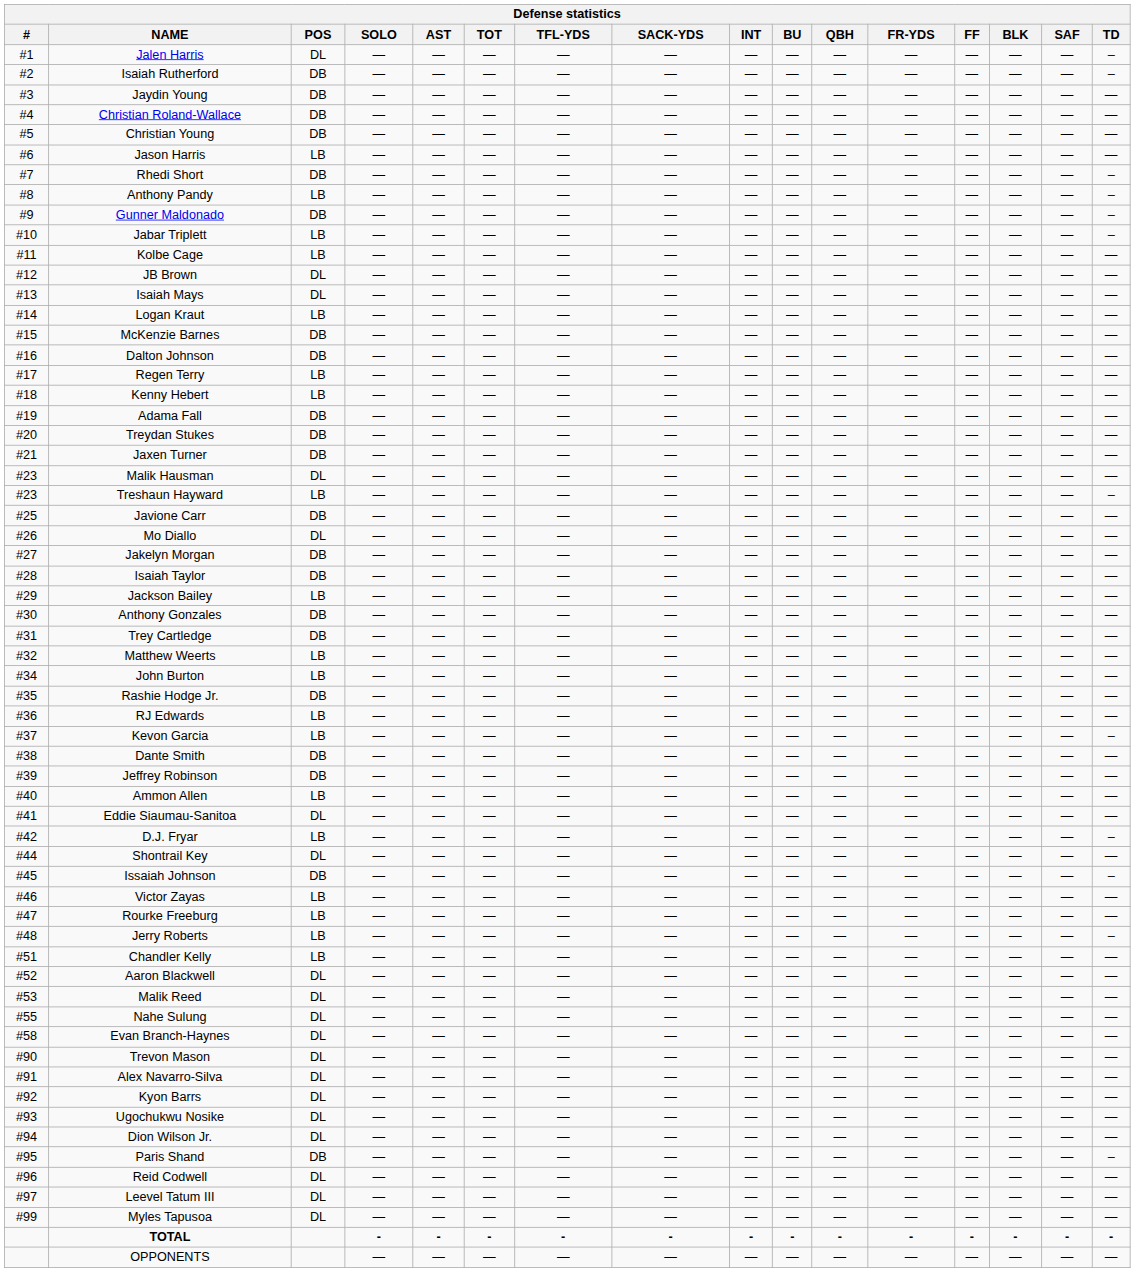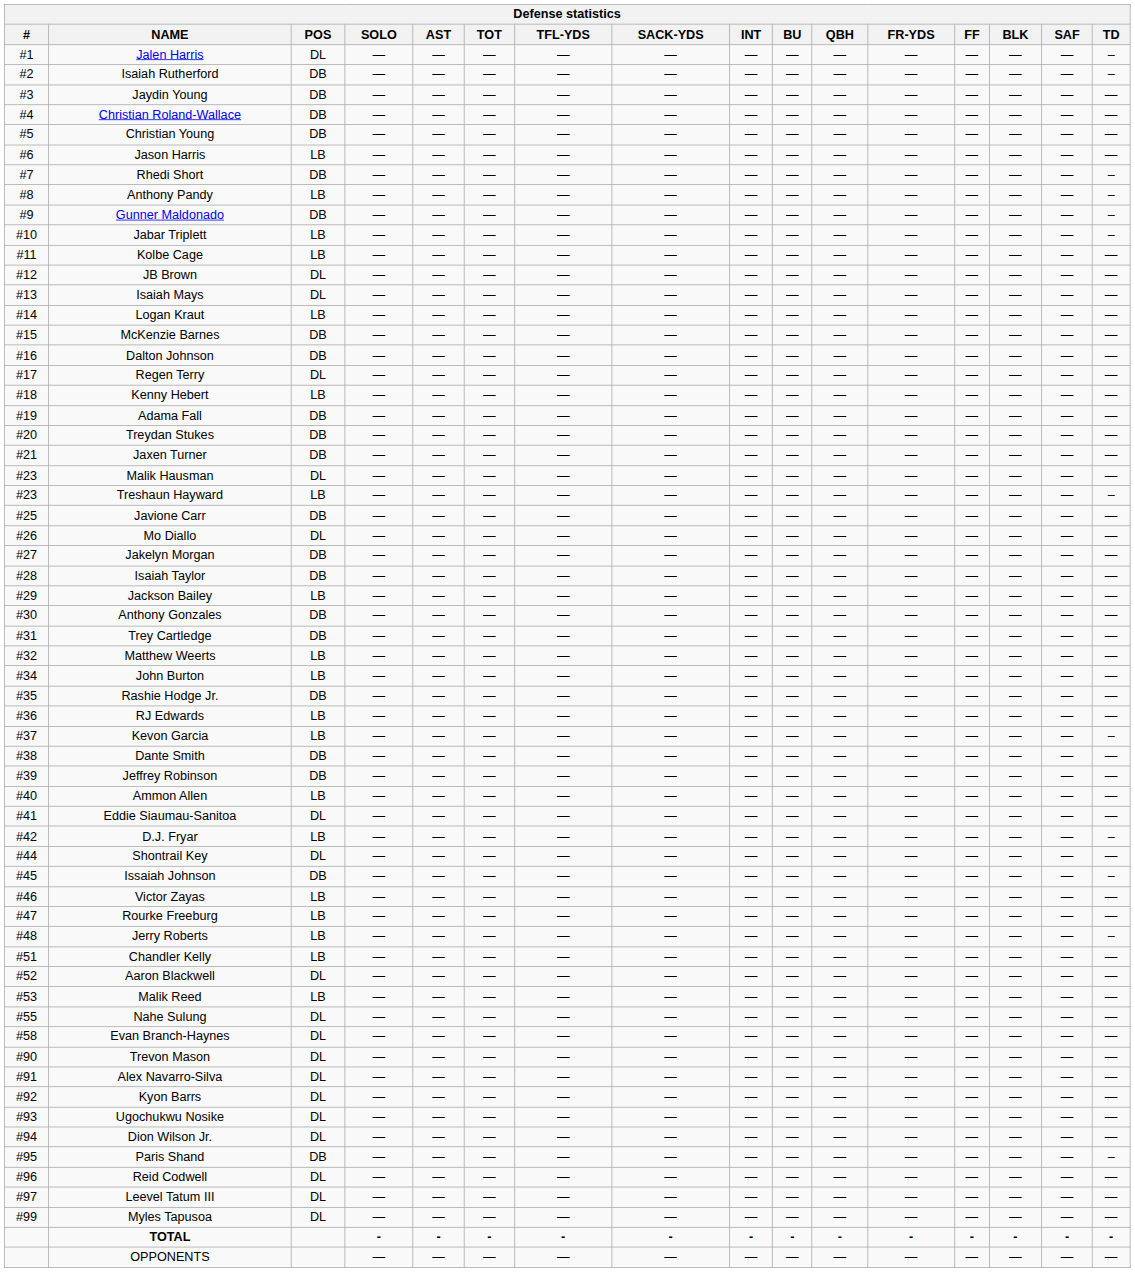 <table style="width:90%; text-align:center;" class="wikitable collapsible collapsed">
 <tr>
 <th colspan="16">Defense statistics</th>
 </tr>
 <tr>
 <th>#</th>
 <th>NAME</th>
 <th>POS</th>
 <th>SOLO</th>
 <th>AST</th>
 <th>TOT</th>
 <th>TFL-YDS</th>
 <th>SACK-YDS</th>
 <th>INT</th>
 <th>BU</th>
 <th>QBH</th>
 <th>FR-YDS</th>
 <th>FF</th>
 <th>BLK</th>
 <th>SAF</th>
 <th>TD</th>
 </tr>
 <tr>
 <td>#1</td>
 <td><a href='#'>Jalen Harris</a></td>
 <td>DL</td>
 <td>—</td>
 <td>—</td>
 <td>—</td>
 <td>—</td>
 <td>—</td>
 <td>—</td>
 <td>—</td>
 <td>—</td>
 <td>—</td>
 <td>—</td>
 <td>—</td>
 <td>—</td>
 <td>–</td>
 </tr>
 <tr>
 <td>#2</td>
 <td>Isaiah Rutherford</td>
 <td>DB</td>
 <td>—</td>
 <td>—</td>
 <td>—</td>
 <td>—</td>
 <td>—</td>
 <td>—</td>
 <td>—</td>
 <td>—</td>
 <td>—</td>
 <td>—</td>
 <td>—</td>
 <td>—</td>
 <td>–</td>
 </tr>
 <tr>
 <td>#3</td>
 <td>Jaydin Young</td>
 <td>DB</td>
 <td>—</td>
 <td>—</td>
 <td>—</td>
 <td>—</td>
 <td>—</td>
 <td>—</td>
 <td>—</td>
 <td>—</td>
 <td>—</td>
 <td>—</td>
 <td>—</td>
 <td>—</td>
 <td>—</td>
 </tr>
 <tr>
 <td>#4</td>
 <td><a href='#'>Christian Roland-Wallace</a></td>
 <td>DB</td>
 <td>—</td>
 <td>—</td>
 <td>—</td>
 <td>—</td>
 <td>—</td>
 <td>—</td>
 <td>—</td>
 <td>—</td>
 <td>—</td>
 <td>—</td>
 <td>—</td>
 <td>—</td>
 <td>—</td>
 </tr>
 <tr>
 <td>#5</td>
 <td>Christian Young</td>
 <td>DB</td>
 <td>—</td>
 <td>—</td>
 <td>—</td>
 <td>—</td>
 <td>—</td>
 <td>—</td>
 <td>—</td>
 <td>—</td>
 <td>—</td>
 <td>—</td>
 <td>—</td>
 <td>—</td>
 <td>—</td>
 </tr>
 <tr>
 <td>#6</td>
 <td>Jason Harris</td>
 <td>LB</td>
 <td>—</td>
 <td>—</td>
 <td>—</td>
 <td>—</td>
 <td>—</td>
 <td>—</td>
 <td>—</td>
 <td>—</td>
 <td>—</td>
 <td>—</td>
 <td>—</td>
 <td>—</td>
 <td>—</td>
 </tr>
 <tr>
 <td>#7</td>
 <td>Rhedi Short</td>
 <td>DB</td>
 <td>—</td>
 <td>—</td>
 <td>—</td>
 <td>—</td>
 <td>—</td>
 <td>—</td>
 <td>—</td>
 <td>—</td>
 <td>—</td>
 <td>—</td>
 <td>—</td>
 <td>—</td>
 <td>–</td>
 </tr>
 <tr>
 <td>#8</td>
 <td>Anthony Pandy</td>
 <td>LB</td>
 <td>—</td>
 <td>—</td>
 <td>—</td>
 <td>—</td>
 <td>—</td>
 <td>—</td>
 <td>—</td>
 <td>—</td>
 <td>—</td>
 <td>—</td>
 <td>—</td>
 <td>—</td>
 <td>–</td>
 </tr>
 <tr>
 <td>#9</td>
 <td><a href='#'>Gunner Maldonado</a></td>
 <td>DB</td>
 <td>—</td>
 <td>—</td>
 <td>—</td>
 <td>—</td>
 <td>—</td>
 <td>—</td>
 <td>—</td>
 <td>—</td>
 <td>—</td>
 <td>—</td>
 <td>—</td>
 <td>—</td>
 <td>–</td>
 </tr>
 <tr>
 <td>#10</td>
 <td>Jabar Triplett</td>
 <td>LB</td>
 <td>—</td>
 <td>—</td>
 <td>—</td>
 <td>—</td>
 <td>—</td>
 <td>—</td>
 <td>—</td>
 <td>—</td>
 <td>—</td>
 <td>—</td>
 <td>—</td>
 <td>—</td>
 <td>–</td>
 </tr>
 <tr>
 <td>#11</td>
 <td>Kolbe Cage</td>
 <td>LB</td>
 <td>—</td>
 <td>—</td>
 <td>—</td>
 <td>—</td>
 <td>—</td>
 <td>—</td>
 <td>—</td>
 <td>—</td>
 <td>—</td>
 <td>—</td>
 <td>—</td>
 <td>—</td>
 <td>—</td>
 </tr>
 <tr>
 <td>#12</td>
 <td>JB Brown</td>
 <td>DL</td>
 <td>—</td>
 <td>—</td>
 <td>—</td>
 <td>—</td>
 <td>—</td>
 <td>—</td>
 <td>—</td>
 <td>—</td>
 <td>—</td>
 <td>—</td>
 <td>—</td>
 <td>—</td>
 <td>—</td>
 </tr>
 <tr>
 <td>#13</td>
 <td>Isaiah Mays</td>
 <td>DL</td>
 <td>—</td>
 <td>—</td>
 <td>—</td>
 <td>—</td>
 <td>—</td>
 <td>—</td>
 <td>—</td>
 <td>—</td>
 <td>—</td>
 <td>—</td>
 <td>—</td>
 <td>—</td>
 <td>—</td>
 </tr>
 <tr>
 <td>#14</td>
 <td>Logan Kraut</td>
 <td>LB</td>
 <td>—</td>
 <td>—</td>
 <td>—</td>
 <td>—</td>
 <td>—</td>
 <td>—</td>
 <td>—</td>
 <td>—</td>
 <td>—</td>
 <td>—</td>
 <td>—</td>
 <td>—</td>
 <td>—</td>
 </tr>
 <tr>
 <td>#15</td>
 <td>McKenzie Barnes</td>
 <td>DB</td>
 <td>—</td>
 <td>—</td>
 <td>—</td>
 <td>—</td>
 <td>—</td>
 <td>—</td>
 <td>—</td>
 <td>—</td>
 <td>—</td>
 <td>—</td>
 <td>—</td>
 <td>—</td>
 <td>—</td>
 </tr>
 <tr>
 <td>#16</td>
 <td>Dalton Johnson</td>
 <td>DB</td>
 <td>—</td>
 <td>—</td>
 <td>—</td>
 <td>—</td>
 <td>—</td>
 <td>—</td>
 <td>—</td>
 <td>—</td>
 <td>—</td>
 <td>—</td>
 <td>—</td>
 <td>—</td>
 <td>—</td>
 </tr>
 <tr>
 <td>#17</td>
 <td>Regen Terry</td>
-<td>LB</td>
+<td>DL</td>
 <td>—</td>
 <td>—</td>
 <td>—</td>
 <td>—</td>
 <td>—</td>
 <td>—</td>
 <td>—</td>
 <td>—</td>
 <td>—</td>
 <td>—</td>
 <td>—</td>
 <td>—</td>
 <td>—</td>
 </tr>
 <tr>
 <td>#18</td>
 <td>Kenny Hebert</td>
 <td>LB</td>
 <td>—</td>
 <td>—</td>
 <td>—</td>
 <td>—</td>
 <td>—</td>
 <td>—</td>
 <td>—</td>
 <td>—</td>
 <td>—</td>
 <td>—</td>
 <td>—</td>
 <td>—</td>
 <td>—</td>
 </tr>
 <tr>
 <td>#19</td>
 <td>Adama Fall</td>
 <td>DB</td>
 <td>—</td>
 <td>—</td>
 <td>—</td>
 <td>—</td>
 <td>—</td>
 <td>—</td>
 <td>—</td>
 <td>—</td>
 <td>—</td>
 <td>—</td>
 <td>—</td>
 <td>—</td>
 <td>—</td>
 </tr>
 <tr>
 <td>#20</td>
 <td>Treydan Stukes</td>
 <td>DB</td>
 <td>—</td>
 <td>—</td>
 <td>—</td>
 <td>—</td>
 <td>—</td>
 <td>—</td>
 <td>—</td>
 <td>—</td>
 <td>—</td>
 <td>—</td>
 <td>—</td>
 <td>—</td>
 <td>—</td>
 </tr>
 <tr>
 <td>#21</td>
 <td>Jaxen Turner</td>
 <td>DB</td>
 <td>—</td>
 <td>—</td>
 <td>—</td>
 <td>—</td>
 <td>—</td>
 <td>—</td>
 <td>—</td>
 <td>—</td>
 <td>—</td>
 <td>—</td>
 <td>—</td>
 <td>—</td>
 <td>—</td>
 </tr>
 <tr>
 <td>#23</td>
 <td>Malik Hausman</td>
 <td>DL</td>
 <td>—</td>
 <td>—</td>
 <td>—</td>
 <td>—</td>
 <td>—</td>
 <td>—</td>
 <td>—</td>
 <td>—</td>
 <td>—</td>
 <td>—</td>
 <td>—</td>
 <td>—</td>
 <td>—</td>
 </tr>
 <tr>
 <td>#23</td>
 <td>Treshaun Hayward</td>
 <td>LB</td>
 <td>—</td>
 <td>—</td>
 <td>—</td>
 <td>—</td>
 <td>—</td>
 <td>—</td>
 <td>—</td>
 <td>—</td>
 <td>—</td>
 <td>—</td>
 <td>—</td>
 <td>—</td>
 <td>–</td>
 </tr>
 <tr>
 <td>#25</td>
 <td>Javione Carr</td>
 <td>DB</td>
 <td>—</td>
 <td>—</td>
 <td>—</td>
 <td>—</td>
 <td>—</td>
 <td>—</td>
 <td>—</td>
 <td>—</td>
 <td>—</td>
 <td>—</td>
 <td>—</td>
 <td>—</td>
 <td>—</td>
 </tr>
 <tr>
 <td>#26</td>
 <td>Mo Diallo</td>
 <td>DL</td>
 <td>—</td>
 <td>—</td>
 <td>—</td>
 <td>—</td>
 <td>—</td>
 <td>—</td>
 <td>—</td>
 <td>—</td>
 <td>—</td>
 <td>—</td>
 <td>—</td>
 <td>—</td>
 <td>—</td>
 </tr>
 <tr>
 <td>#27</td>
 <td>Jakelyn Morgan</td>
 <td>DB</td>
 <td>—</td>
 <td>—</td>
 <td>—</td>
 <td>—</td>
 <td>—</td>
 <td>—</td>
 <td>—</td>
 <td>—</td>
 <td>—</td>
 <td>—</td>
 <td>—</td>
 <td>—</td>
 <td>—</td>
 </tr>
 <tr>
 <td>#28</td>
 <td>Isaiah Taylor</td>
 <td>DB</td>
 <td>—</td>
 <td>—</td>
 <td>—</td>
 <td>—</td>
 <td>—</td>
 <td>—</td>
 <td>—</td>
 <td>—</td>
 <td>—</td>
 <td>—</td>
 <td>—</td>
 <td>—</td>
 <td>—</td>
 </tr>
 <tr>
 <td>#29</td>
 <td>Jackson Bailey</td>
 <td>LB</td>
 <td>—</td>
 <td>—</td>
 <td>—</td>
 <td>—</td>
 <td>—</td>
 <td>—</td>
 <td>—</td>
 <td>—</td>
 <td>—</td>
 <td>—</td>
 <td>—</td>
 <td>—</td>
 <td>—</td>
 </tr>
 <tr>
 <td>#30</td>
 <td>Anthony Gonzales</td>
 <td>DB</td>
 <td>—</td>
 <td>—</td>
 <td>—</td>
 <td>—</td>
 <td>—</td>
 <td>—</td>
 <td>—</td>
 <td>—</td>
 <td>—</td>
 <td>—</td>
 <td>—</td>
 <td>—</td>
 <td>—</td>
 </tr>
 <tr>
 <td>#31</td>
 <td>Trey Cartledge</td>
 <td>DB</td>
 <td>—</td>
 <td>—</td>
 <td>—</td>
 <td>—</td>
 <td>—</td>
 <td>—</td>
 <td>—</td>
 <td>—</td>
 <td>—</td>
 <td>—</td>
 <td>—</td>
 <td>—</td>
 <td>—</td>
 </tr>
 <tr>
 <td>#32</td>
 <td>Matthew Weerts</td>
 <td>LB</td>
 <td>—</td>
 <td>—</td>
 <td>—</td>
 <td>—</td>
 <td>—</td>
 <td>—</td>
 <td>—</td>
 <td>—</td>
 <td>—</td>
 <td>—</td>
 <td>—</td>
 <td>—</td>
 <td>—</td>
 </tr>
 <tr>
 <td>#34</td>
 <td>John Burton</td>
 <td>LB</td>
 <td>—</td>
 <td>—</td>
 <td>—</td>
 <td>—</td>
 <td>—</td>
 <td>—</td>
 <td>—</td>
 <td>—</td>
 <td>—</td>
 <td>—</td>
 <td>—</td>
 <td>—</td>
 <td>—</td>
 </tr>
 <tr>
 <td>#35</td>
 <td>Rashie Hodge Jr.</td>
 <td>DB</td>
 <td>—</td>
 <td>—</td>
 <td>—</td>
 <td>—</td>
 <td>—</td>
 <td>—</td>
 <td>—</td>
 <td>—</td>
 <td>—</td>
 <td>—</td>
 <td>—</td>
 <td>—</td>
 <td>—</td>
 </tr>
 <tr>
 <td>#36</td>
 <td>RJ Edwards</td>
 <td>LB</td>
 <td>—</td>
 <td>—</td>
 <td>—</td>
 <td>—</td>
 <td>—</td>
 <td>—</td>
 <td>—</td>
 <td>—</td>
 <td>—</td>
 <td>—</td>
 <td>—</td>
 <td>—</td>
 <td>—</td>
 </tr>
 <tr>
 <td>#37</td>
 <td>Kevon Garcia</td>
 <td>LB</td>
 <td>—</td>
 <td>—</td>
 <td>—</td>
 <td>—</td>
 <td>—</td>
 <td>—</td>
 <td>—</td>
 <td>—</td>
 <td>—</td>
 <td>—</td>
 <td>—</td>
 <td>—</td>
 <td>–</td>
 </tr>
 <tr>
 <td>#38</td>
 <td>Dante Smith</td>
 <td>DB</td>
 <td>—</td>
 <td>—</td>
 <td>—</td>
 <td>—</td>
 <td>—</td>
 <td>—</td>
 <td>—</td>
 <td>—</td>
 <td>—</td>
 <td>—</td>
 <td>—</td>
 <td>—</td>
 <td>—</td>
 </tr>
 <tr>
 <td>#39</td>
 <td>Jeffrey Robinson</td>
 <td>DB</td>
 <td>—</td>
 <td>—</td>
 <td>—</td>
 <td>—</td>
 <td>—</td>
 <td>—</td>
 <td>—</td>
 <td>—</td>
 <td>—</td>
 <td>—</td>
 <td>—</td>
 <td>—</td>
 <td>—</td>
 </tr>
 <tr>
 <td>#40</td>
 <td>Ammon Allen</td>
 <td>LB</td>
 <td>—</td>
 <td>—</td>
 <td>—</td>
 <td>—</td>
 <td>—</td>
 <td>—</td>
 <td>—</td>
 <td>—</td>
 <td>—</td>
 <td>—</td>
 <td>—</td>
 <td>—</td>
 <td>—</td>
 </tr>
 <tr>
 <td>#41</td>
 <td>Eddie Siaumau-Sanitoa</td>
 <td>DL</td>
 <td>—</td>
 <td>—</td>
 <td>—</td>
 <td>—</td>
 <td>—</td>
 <td>—</td>
 <td>—</td>
 <td>—</td>
 <td>—</td>
 <td>—</td>
 <td>—</td>
 <td>—</td>
 <td>—</td>
 </tr>
 <tr>
 <td>#42</td>
 <td>D.J. Fryar</td>
 <td>LB</td>
 <td>—</td>
 <td>—</td>
 <td>—</td>
 <td>—</td>
 <td>—</td>
 <td>—</td>
 <td>—</td>
 <td>—</td>
 <td>—</td>
 <td>—</td>
 <td>—</td>
 <td>—</td>
 <td>–</td>
 </tr>
 <tr>
 <td>#44</td>
 <td>Shontrail Key</td>
 <td>DL</td>
 <td>—</td>
 <td>—</td>
 <td>—</td>
 <td>—</td>
 <td>—</td>
 <td>—</td>
 <td>—</td>
 <td>—</td>
 <td>—</td>
 <td>—</td>
 <td>—</td>
 <td>—</td>
 <td>—</td>
 </tr>
 <tr>
 <td>#45</td>
 <td>Issaiah Johnson</td>
 <td>DB</td>
 <td>—</td>
 <td>—</td>
 <td>—</td>
 <td>—</td>
 <td>—</td>
 <td>—</td>
 <td>—</td>
 <td>—</td>
 <td>—</td>
 <td>—</td>
 <td>—</td>
 <td>—</td>
 <td>–</td>
 </tr>
 <tr>
 <td>#46</td>
 <td>Victor Zayas</td>
 <td>LB</td>
 <td>—</td>
 <td>—</td>
 <td>—</td>
 <td>—</td>
 <td>—</td>
 <td>—</td>
 <td>—</td>
 <td>—</td>
 <td>—</td>
 <td>—</td>
 <td>—</td>
 <td>—</td>
 <td>—</td>
 </tr>
 <tr>
 <td>#47</td>
 <td>Rourke  Freeburg</td>
 <td>LB</td>
 <td>—</td>
 <td>—</td>
 <td>—</td>
 <td>—</td>
 <td>—</td>
 <td>—</td>
 <td>—</td>
 <td>—</td>
 <td>—</td>
 <td>—</td>
 <td>—</td>
 <td>—</td>
 <td>—</td>
 </tr>
 <tr>
 <td>#48</td>
 <td>Jerry Roberts</td>
 <td>LB</td>
 <td>—</td>
 <td>—</td>
 <td>—</td>
 <td>—</td>
 <td>—</td>
 <td>—</td>
 <td>—</td>
 <td>—</td>
 <td>—</td>
 <td>—</td>
 <td>—</td>
 <td>—</td>
 <td>–</td>
 </tr>
 <tr>
 <td>#51</td>
 <td>Chandler Kelly</td>
 <td>LB</td>
 <td>—</td>
 <td>—</td>
 <td>—</td>
 <td>—</td>
 <td>—</td>
 <td>—</td>
 <td>—</td>
 <td>—</td>
 <td>—</td>
 <td>—</td>
 <td>—</td>
 <td>—</td>
 <td>—</td>
 </tr>
 <tr>
 <td>#52</td>
 <td>Aaron Blackwell</td>
 <td>DL</td>
 <td>—</td>
 <td>—</td>
 <td>—</td>
 <td>—</td>
 <td>—</td>
 <td>—</td>
 <td>—</td>
 <td>—</td>
 <td>—</td>
 <td>—</td>
 <td>—</td>
 <td>—</td>
 <td>—</td>
 </tr>
 <tr>
 <td>#53</td>
 <td>Malik Reed</td>
-<td>DL</td>
+<td>LB</td>
 <td>—</td>
 <td>—</td>
 <td>—</td>
 <td>—</td>
 <td>—</td>
 <td>—</td>
 <td>—</td>
 <td>—</td>
 <td>—</td>
 <td>—</td>
 <td>—</td>
 <td>—</td>
 <td>—</td>
 </tr>
 <tr>
 <td>#55</td>
 <td>Nahe Sulung</td>
 <td>DL</td>
 <td>—</td>
 <td>—</td>
 <td>—</td>
 <td>—</td>
 <td>—</td>
 <td>—</td>
 <td>—</td>
 <td>—</td>
 <td>—</td>
 <td>—</td>
 <td>—</td>
 <td>—</td>
 <td>—</td>
 </tr>
 <tr>
 <td>#58</td>
 <td>Evan Branch-Haynes</td>
 <td>DL</td>
 <td>—</td>
 <td>—</td>
 <td>—</td>
 <td>—</td>
 <td>—</td>
 <td>—</td>
 <td>—</td>
 <td>—</td>
 <td>—</td>
 <td>—</td>
 <td>—</td>
 <td>—</td>
 <td>—</td>
 </tr>
 <tr>
 <td>#90</td>
 <td>Trevon Mason</td>
 <td>DL</td>
 <td>—</td>
 <td>—</td>
 <td>—</td>
 <td>—</td>
 <td>—</td>
 <td>—</td>
 <td>—</td>
 <td>—</td>
 <td>—</td>
 <td>—</td>
 <td>—</td>
 <td>—</td>
 <td>—</td>
 </tr>
 <tr>
 <td>#91</td>
 <td>Alex Navarro-Silva</td>
 <td>DL</td>
 <td>—</td>
 <td>—</td>
 <td>—</td>
 <td>—</td>
 <td>—</td>
 <td>—</td>
 <td>—</td>
 <td>—</td>
 <td>—</td>
 <td>—</td>
 <td>—</td>
 <td>—</td>
 <td>—</td>
 </tr>
 <tr>
 <td>#92</td>
 <td>Kyon Barrs</td>
 <td>DL</td>
 <td>—</td>
 <td>—</td>
 <td>—</td>
 <td>—</td>
 <td>—</td>
 <td>—</td>
 <td>—</td>
 <td>—</td>
 <td>—</td>
 <td>—</td>
 <td>—</td>
 <td>—</td>
 <td>—</td>
 </tr>
 <tr>
 <td>#93</td>
 <td>Ugochukwu Nosike</td>
 <td>DL</td>
 <td>—</td>
 <td>—</td>
 <td>—</td>
 <td>—</td>
 <td>—</td>
 <td>—</td>
 <td>—</td>
 <td>—</td>
 <td>—</td>
 <td>—</td>
 <td>—</td>
 <td>—</td>
 <td>—</td>
 </tr>
 <tr>
 <td>#94</td>
 <td>Dion Wilson Jr.</td>
 <td>DL</td>
 <td>—</td>
 <td>—</td>
 <td>—</td>
 <td>—</td>
 <td>—</td>
 <td>—</td>
 <td>—</td>
 <td>—</td>
 <td>—</td>
 <td>—</td>
 <td>—</td>
 <td>—</td>
 <td>—</td>
 </tr>
 <tr>
 <td>#95</td>
 <td>Paris Shand</td>
 <td>DB</td>
 <td>—</td>
 <td>—</td>
 <td>—</td>
 <td>—</td>
 <td>—</td>
 <td>—</td>
 <td>—</td>
 <td>—</td>
 <td>—</td>
 <td>—</td>
 <td>—</td>
 <td>—</td>
 <td>–</td>
 </tr>
 <tr>
 <td>#96</td>
 <td>Reid Codwell</td>
 <td>DL</td>
 <td>—</td>
 <td>—</td>
 <td>—</td>
 <td>—</td>
 <td>—</td>
 <td>—</td>
 <td>—</td>
 <td>—</td>
 <td>—</td>
 <td>—</td>
 <td>—</td>
 <td>—</td>
 <td>—</td>
 </tr>
 <tr>
 <td>#97</td>
 <td>Leevel Tatum III</td>
 <td>DL</td>
 <td>—</td>
 <td>—</td>
 <td>—</td>
 <td>—</td>
 <td>—</td>
 <td>—</td>
 <td>—</td>
 <td>—</td>
 <td>—</td>
 <td>—</td>
 <td>—</td>
 <td>—</td>
 <td>—</td>
 </tr>
 <tr>
 <td>#99</td>
 <td>Myles Tapusoa</td>
 <td>DL</td>
 <td>—</td>
 <td>—</td>
 <td>—</td>
 <td>—</td>
 <td>—</td>
 <td>—</td>
 <td>—</td>
 <td>—</td>
 <td>—</td>
 <td>—</td>
 <td>—</td>
 <td>—</td>
 <td>—</td>
 </tr>
 <tr>
 <td></td>
 <td><strong>TOTAL</strong></td>
 <td></td>
 <td><strong>-</strong></td>
 <td><strong>-</strong></td>
 <td><strong>-</strong></td>
 <td><strong>-</strong></td>
 <td><strong>-</strong></td>
 <td><strong>-</strong></td>
 <td><strong>-</strong></td>
 <td><strong>-</strong></td>
 <td><strong>-</strong></td>
 <td><strong>-</strong></td>
 <td><strong>-</strong></td>
 <td><strong>-</strong></td>
 <td><strong>-</strong></td>
 </tr>
 <tr>
 <td></td>
 <td>OPPONENTS</td>
 <td></td>
 <td>—</td>
 <td>—</td>
 <td>—</td>
 <td>—</td>
 <td>—</td>
 <td>—</td>
 <td>—</td>
 <td>—</td>
 <td>—</td>
 <td>—</td>
 <td>—</td>
 <td>—</td>
 <td>—</td>
 </tr>
 </table>
